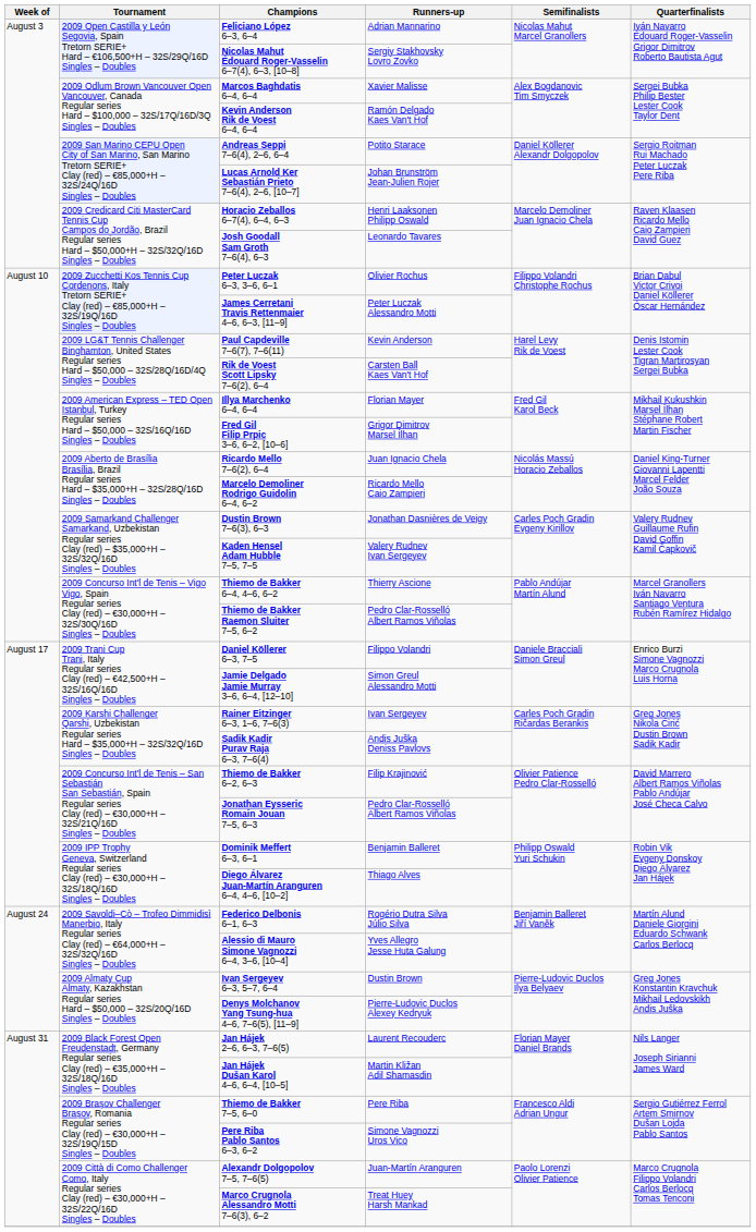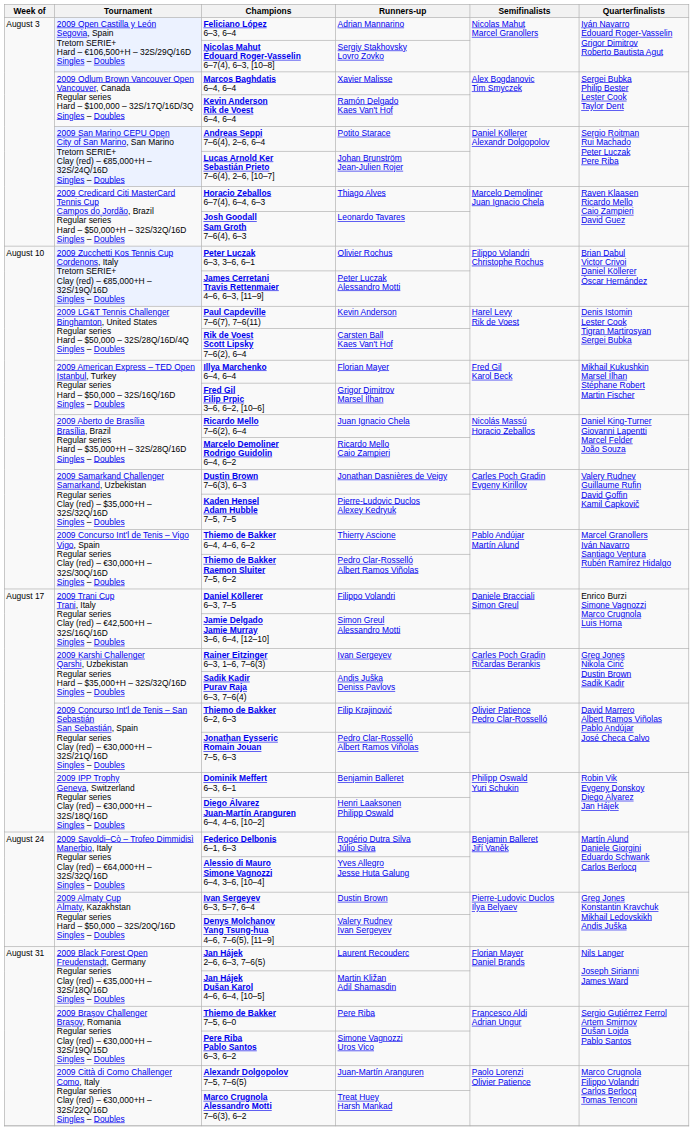 <table class="wikitable" style="font-size:85%;">
 <tr>
 <th width="75">Week of</th>
 <th width="230">Tournament</th>
 <th width="210">Champions</th>
 <th width="210">Runners-up</th>
 <th width="170">Semifinalists</th>
 <th width="170">Quarterfinalists</th>
 </tr>
 <tr valign=top>
 <td rowspan=8>August 3</td>
 <td bgcolor="#ECF2FF" rowspan=2><a href='#'>2009 Open Castilla y León</a><br> <a href='#'>Segovia</a>, Spain<br>Tretorn SERIE+<br>Hard – €106,500+H – 32S/29Q/16D<br><a href='#'>Singles</a> – <a href='#'>Doubles</a></td>
 <td> <strong><a href='#'>Feliciano López</a></strong><br>6–3, 6–4</td>
 <td> <a href='#'>Adrian Mannarino</a></td>
 <td rowspan=2> <a href='#'>Nicolas Mahut</a><br> <a href='#'>Marcel Granollers</a></td>
 <td rowspan=2> <a href='#'>Iván Navarro</a><br> <a href='#'>Édouard Roger-Vasselin</a><br> <a href='#'>Grigor Dimitrov</a><br>  <a href='#'>Roberto Bautista Agut</a></td>
 </tr>
 <tr valign=top>
 <td> <strong><a href='#'>Nicolas Mahut</a></strong><br> <strong><a href='#'>Édouard Roger-Vasselin</a></strong><br>6–7(4), 6–3, [10–8]</td>
 <td> <a href='#'>Sergiy Stakhovsky</a><br> <a href='#'>Lovro Zovko</a></td>
 </tr>
 <tr valign=top>
 <td rowspan=2><a href='#'>2009 Odlum Brown Vancouver Open</a><br> <a href='#'>Vancouver</a>, Canada<br>Regular series<br>Hard – $100,000 – 32S/17Q/16D/3Q<br><a href='#'>Singles</a> – <a href='#'>Doubles</a></td>
 <td> <strong><a href='#'>Marcos Baghdatis</a></strong><br>6–4, 6–4</td>
 <td> <a href='#'>Xavier Malisse</a></td>
 <td rowspan=2> <a href='#'>Alex Bogdanovic</a><br> <a href='#'>Tim Smyczek</a></td>
 <td rowspan=2> <a href='#'>Sergei Bubka</a><br> <a href='#'>Philip Bester</a><br> <a href='#'>Lester Cook</a><br> <a href='#'>Taylor Dent</a></td>
 </tr>
 <tr valign=top>
 <td> <strong><a href='#'>Kevin Anderson</a></strong><br> <strong><a href='#'>Rik de Voest</a></strong><br>6–4, 6–4</td>
 <td> <a href='#'>Ramón Delgado</a><br> <a href='#'>Kaes Van't Hof</a></td>
 </tr>
 <tr valign=top>
 <td bgcolor="#ECF2FF" rowspan=2><a href='#'>2009 San Marino CEPU Open</a><br> <a href='#'>City of San Marino</a>, San Marino<br>Tretorn SERIE+<br>Clay (red) – €85,000+H – 32S/24Q/16D<br><a href='#'>Singles</a> – <a href='#'>Doubles</a></td>
 <td> <strong><a href='#'>Andreas Seppi</a></strong><br>7–6(4), 2–6, 6–4</td>
 <td> <a href='#'>Potito Starace</a></td>
 <td rowspan=2> <a href='#'>Daniel Köllerer</a><br> <a href='#'>Alexandr Dolgopolov</a></td>
 <td rowspan=2> <a href='#'>Sergio Roitman</a><br> <a href='#'>Rui Machado</a><br> <a href='#'>Peter Luczak</a><br> <a href='#'>Pere Riba</a></td>
 </tr>
 <tr valign=top>
 <td> <strong><a href='#'>Lucas Arnold Ker</a></strong><br> <strong><a href='#'>Sebastián Prieto</a></strong><br>7–6(4), 2–6, [10–7]</td>
 <td> <a href='#'>Johan Brunström</a><br> <a href='#'>Jean-Julien Rojer</a></td>
 </tr>
 <tr valign=top>
 <td rowspan=2><a href='#'>2009 Credicard Citi MasterCard Tennis Cup</a><br> <a href='#'>Campos do Jordão</a>, Brazil<br>Regular series<br>Hard – $50,000+H – 32S/32Q/16D<br><a href='#'>Singles</a> – <a href='#'>Doubles</a></td>
 <td> <strong><a href='#'>Horacio Zeballos</a></strong><br>6–7(4), 6–4, 6–3</td>
-<td> <a href='#'>Henri Laaksonen</a><br> <a href='#'>Philipp Oswald</a></td>
+<td> <a href='#'>Thiago Alves</a></td>
 <td rowspan=2> <a href='#'>Marcelo Demoliner</a><br> <a href='#'>Juan Ignacio Chela</a></td>
 <td rowspan=2> <a href='#'>Raven Klaasen</a> <br> <a href='#'>Ricardo Mello</a><br> <a href='#'>Caio Zampieri</a><br> <a href='#'>David Guez</a></td>
 </tr>
 <tr valign=top>
 <td> <strong><a href='#'>Josh Goodall</a></strong><br> <strong><a href='#'>Sam Groth</a></strong><br>7–6(4), 6–3</td>
 <td> <a href='#'>Leonardo Tavares</a></td>
 </tr>
 <tr valign=top>
 <td rowspan=12>August 10</td>
 <td bgcolor="#ECF2FF" rowspan=2><a href='#'>2009 Zucchetti Kos Tennis Cup</a><br> <a href='#'>Cordenons</a>, Italy<br>Tretorn SERIE+<br>Clay (red) – €85,000+H – 32S/19Q/16D<br><a href='#'>Singles</a> – <a href='#'>Doubles</a></td>
 <td> <strong><a href='#'>Peter Luczak</a></strong><br>6–3, 3–6, 6–1</td>
 <td> <a href='#'>Olivier Rochus</a></td>
 <td rowspan=2> <a href='#'>Filippo Volandri</a><br> <a href='#'>Christophe Rochus</a></td>
 <td rowspan=2> <a href='#'>Brian Dabul</a><br> <a href='#'>Victor Crivoi</a><br> <a href='#'>Daniel Köllerer</a><br> <a href='#'>Óscar Hernández</a></td>
 </tr>
 <tr valign=top>
 <td> <strong><a href='#'>James Cerretani</a></strong><br> <strong><a href='#'>Travis Rettenmaier</a></strong><br>4–6, 6–3, [11–9]</td>
 <td> <a href='#'>Peter Luczak</a><br> <a href='#'>Alessandro Motti</a></td>
 </tr>
 <tr valign=top>
 <td rowspan=2><a href='#'>2009 LG&T Tennis Challenger</a><br> <a href='#'>Binghamton</a>, United States<br>Regular series<br>Hard – $50,000 – 32S/28Q/16D/4Q<br><a href='#'>Singles</a> – <a href='#'>Doubles</a></td>
 <td> <strong><a href='#'>Paul Capdeville</a></strong> <br>7–6(7), 7–6(11)</td>
 <td> <a href='#'>Kevin Anderson</a></td>
 <td rowspan=2> <a href='#'>Harel Levy</a><br> <a href='#'>Rik de Voest</a></td>
 <td rowspan=2> <a href='#'>Denis Istomin</a><br> <a href='#'>Lester Cook</a><br> <a href='#'>Tigran Martirosyan</a><br> <a href='#'>Sergei Bubka</a></td>
 </tr>
 <tr valign=top>
 <td> <strong><a href='#'>Rik de Voest</a></strong><br> <strong><a href='#'>Scott Lipsky</a></strong><br>7–6(2), 6–4</td>
 <td> <a href='#'>Carsten Ball</a><br> <a href='#'>Kaes Van't Hof</a></td>
 </tr>
 <tr valign=top>
 <td rowspan=2><a href='#'>2009 American Express – TED Open</a><br> <a href='#'>Istanbul</a>, Turkey<br>Regular series<br>Hard – $50,000 – 32S/16Q/16D<br><a href='#'>Singles</a> – <a href='#'>Doubles</a></td>
 <td> <strong><a href='#'>Illya Marchenko</a></strong><br>6–4, 6–4</td>
 <td> <a href='#'>Florian Mayer</a></td>
 <td rowspan=2> <a href='#'>Fred Gil</a><br> <a href='#'>Karol Beck</a></td>
 <td rowspan=2> <a href='#'>Mikhail Kukushkin</a><br> <a href='#'>Marsel İlhan</a><br> <a href='#'>Stéphane Robert</a><br> <a href='#'>Martin Fischer</a></td>
 </tr>
 <tr valign=top>
 <td> <strong><a href='#'>Fred Gil</a></strong><br> <strong><a href='#'>Filip Prpic</a></strong><br>3–6, 6–2, [10–6]</td>
 <td> <a href='#'>Grigor Dimitrov</a><br> <a href='#'>Marsel İlhan</a></td>
 </tr>
 <tr valign=top>
 <td rowspan=2><a href='#'>2009 Aberto de Brasília</a><br> <a href='#'>Brasília</a>, Brazil<br>Regular series<br>Hard – $35,000+H – 32S/28Q/16D<br><a href='#'>Singles</a> – <a href='#'>Doubles</a></td>
 <td> <strong><a href='#'>Ricardo Mello</a></strong><br>7–6(2), 6–4</td>
 <td> <a href='#'>Juan Ignacio Chela</a></td>
 <td rowspan=2> <a href='#'>Nicolás Massú</a><br> <a href='#'>Horacio Zeballos</a></td>
 <td rowspan=2> <a href='#'>Daniel King-Turner</a><br> <a href='#'>Giovanni Lapentti</a><br> <a href='#'>Marcel Felder</a><br> <a href='#'>João Souza</a></td>
 </tr>
 <tr valign=top>
 <td> <strong><a href='#'>Marcelo Demoliner</a></strong><br> <strong><a href='#'>Rodrigo Guidolin</a></strong><br>6–4, 6–2</td>
 <td> <a href='#'>Ricardo Mello</a><br> <a href='#'>Caio Zampieri</a></td>
 </tr>
 <tr valign=top>
 <td rowspan=2><a href='#'>2009 Samarkand Challenger</a><br> <a href='#'>Samarkand</a>, Uzbekistan<br>Regular series<br>Clay (red) – $35,000+H – 32S/32Q/16D<br><a href='#'>Singles</a> – <a href='#'>Doubles</a></td>
 <td> <strong><a href='#'>Dustin Brown</a></strong><br>7–6(3), 6–3</td>
 <td> <a href='#'>Jonathan Dasnières de Veigy</a></td>
 <td rowspan=2> <a href='#'>Carles Poch Gradin</a><br> <a href='#'>Evgeny Kirillov</a></td>
 <td rowspan=2> <a href='#'>Valery Rudnev</a><br> <a href='#'>Guillaume Rufin</a><br> <a href='#'>David Goffin</a><br> <a href='#'>Kamil Čapkovič</a></td>
 </tr>
 <tr valign=top>
 <td> <strong><a href='#'>Kaden Hensel</a></strong><br> <strong><a href='#'>Adam Hubble</a></strong><br>7–5, 7–5</td>
-<td> <a href='#'>Valery Rudnev</a><br> <a href='#'>Ivan Sergeyev</a></td>
+<td> <a href='#'>Pierre-Ludovic Duclos</a><br> <a href='#'>Alexey Kedryuk</a></td>
 </tr>
 <tr valign=top>
 <td rowspan=2><a href='#'>2009 Concurso Int'l de Tenis – Vigo</a><br> <a href='#'>Vigo</a>, Spain<br>Regular series<br>Clay (red) – €30,000+H – 32S/30Q/16D<br><a href='#'>Singles</a> – <a href='#'>Doubles</a></td>
 <td> <strong><a href='#'>Thiemo de Bakker</a></strong><br>6–4, 4–6, 6–2</td>
 <td> <a href='#'>Thierry Ascione</a></td>
 <td rowspan=2> <a href='#'>Pablo Andújar</a><br> <a href='#'>Martín Alund</a></td>
 <td rowspan=2> <a href='#'>Marcel Granollers</a><br> <a href='#'>Iván Navarro</a><br> <a href='#'>Santiago Ventura</a><br>  <a href='#'>Rubén Ramírez Hidalgo</a></td>
 </tr>
 <tr valign=top>
 <td> <strong><a href='#'>Thiemo de Bakker</a></strong><br> <strong><a href='#'>Raemon Sluiter</a></strong><br>7–5, 6–2</td>
 <td> <a href='#'>Pedro Clar-Rosselló</a><br> <a href='#'>Albert Ramos Viñolas</a></td>
 </tr>
 <tr valign=top>
 <td rowspan=8>August 17</td>
 <td rowspan=2><a href='#'>2009 Trani Cup</a><br> <a href='#'>Trani</a>, Italy<br>Regular series<br>Clay (red) – €42,500+H – 32S/16Q/16D<br><a href='#'>Singles</a> – <a href='#'>Doubles</a></td>
 <td> <strong><a href='#'>Daniel Köllerer</a></strong><br>6–3, 7–5</td>
 <td> <a href='#'>Filippo Volandri</a></td>
 <td rowspan=2> <a href='#'>Daniele Bracciali</a><br> <a href='#'>Simon Greul</a></td>
 <td rowspan=2> Enrico Burzi<br> <a href='#'>Simone Vagnozzi</a><br> <a href='#'>Marco Crugnola</a><br> <a href='#'>Luis Horna</a></td>
 </tr>
 <tr valign=top>
 <td> <strong><a href='#'>Jamie Delgado</a></strong><br> <strong><a href='#'>Jamie Murray</a></strong><br>3–6, 6–4, [12–10]</td>
 <td> <a href='#'>Simon Greul</a><br> <a href='#'>Alessandro Motti</a></td>
 </tr>
 <tr valign=top>
 <td rowspan=2><a href='#'>2009 Karshi Challenger</a><br> <a href='#'>Qarshi</a>, Uzbekistan<br>Regular series<br>Hard – $35,000+H – 32S/32Q/16D<br><a href='#'>Singles</a> – <a href='#'>Doubles</a></td>
 <td> <strong><a href='#'>Rainer Eitzinger</a></strong><br>6–3, 1–6, 7–6(3)</td>
 <td> <a href='#'>Ivan Sergeyev</a></td>
 <td rowspan=2> <a href='#'>Carles Poch Gradin</a><br> <a href='#'>Ričardas Berankis</a></td>
 <td rowspan=2> <a href='#'>Greg Jones</a><br> <a href='#'>Nikola Ćirić</a><br> <a href='#'>Dustin Brown</a><br> <a href='#'>Sadik Kadir</a></td>
 </tr>
 <tr valign=top>
 <td> <strong><a href='#'>Sadik Kadir</a></strong><br> <strong><a href='#'>Purav Raja</a></strong><br>6–3, 7–6(4)</td>
 <td> <a href='#'>Andis Juška</a><br> <a href='#'>Deniss Pavlovs</a></td>
 </tr>
 <tr valign=top>
 <td rowspan=2><a href='#'>2009 Concurso Int'l de Tenis – San Sebastián</a><br> <a href='#'>San Sebastián</a>, Spain<br>Regular series<br>Clay (red) – €30,000+H – 32S/21Q/16D<br><a href='#'>Singles</a> – <a href='#'>Doubles</a></td>
 <td> <strong><a href='#'>Thiemo de Bakker</a></strong><br>6–2, 6–3</td>
 <td> <a href='#'>Filip Krajinović</a></td>
 <td rowspan=2> <a href='#'>Olivier Patience</a><br> <a href='#'>Pedro Clar-Rosselló</a></td>
 <td rowspan=2> <a href='#'>David Marrero</a><br> <a href='#'>Albert Ramos Viñolas</a><br> <a href='#'>Pablo Andújar</a><br> <a href='#'>José Checa Calvo</a></td>
 </tr>
 <tr valign=top>
 <td> <strong><a href='#'>Jonathan Eysseric</a></strong><br> <strong><a href='#'>Romain Jouan</a></strong><br>7–5, 6–3</td>
 <td> <a href='#'>Pedro Clar-Rosselló</a><br> <a href='#'>Albert Ramos Viñolas</a></td>
 </tr>
 <tr valign=top>
 <td rowspan=2><a href='#'>2009 IPP Trophy</a><br> <a href='#'>Geneva</a>, Switzerland<br>Regular series<br>Clay (red) – €30,000+H – 32S/18Q/16D<br><a href='#'>Singles</a> – <a href='#'>Doubles</a></td>
 <td> <strong><a href='#'>Dominik Meffert</a></strong><br>6–3, 6–1</td>
 <td> <a href='#'>Benjamin Balleret</a></td>
 <td rowspan=2> <a href='#'>Philipp Oswald</a><br> <a href='#'>Yuri Schukin</a></td>
 <td rowspan=2> <a href='#'>Robin Vik</a><br> <a href='#'>Evgeny Donskoy</a><br> <a href='#'>Diego Álvarez</a><br> <a href='#'>Jan Hájek</a></td>
 </tr>
 <tr valign=top>
 <td> <strong><a href='#'>Diego Álvarez</a></strong><br> <strong><a href='#'>Juan-Martín Aranguren</a></strong><br>6–4, 4–6, [10–2]</td>
-<td> <a href='#'>Thiago Alves</a></td>
+<td> <a href='#'>Henri Laaksonen</a><br> <a href='#'>Philipp Oswald</a></td>
 </tr>
 <tr valign=top>
 <td rowspan=4>August 24</td>
 <td rowspan=2><a href='#'>2009 Savoldi–Cò – Trofeo Dimmidisì</a><br> <a href='#'>Manerbio</a>, Italy<br>Regular series<br>Clay (red) – €64,000+H – 32S/32Q/16D<br><a href='#'>Singles</a> – <a href='#'>Doubles</a></td>
 <td> <strong><a href='#'>Federico Delbonis</a></strong><br>6–1, 6–3</td>
 <td> <a href='#'>Rogério Dutra Silva</a><br> <a href='#'>Júlio Silva</a></td>
 <td rowspan=2> <a href='#'>Benjamin Balleret</a><br> <a href='#'>Jiří Vaněk</a></td>
 <td rowspan=2> <a href='#'>Martín Alund</a><br> <a href='#'>Daniele Giorgini</a><br> <a href='#'>Eduardo Schwank</a><br> <a href='#'>Carlos Berlocq</a></td>
 </tr>
 <tr valign=top>
 <td> <strong><a href='#'>Alessio di Mauro</a></strong><br> <strong><a href='#'>Simone Vagnozzi</a></strong><br>6–4, 3–6, [10–4]</td>
 <td> <a href='#'>Yves Allegro</a><br> <a href='#'>Jesse Huta Galung</a></td>
 </tr>
 <tr valign=top>
 <td rowspan=2><a href='#'>2009 Almaty Cup</a><br> <a href='#'>Almaty</a>, Kazakhstan<br>Regular series<br>Hard – $50,000 – 32S/20Q/16D<br><a href='#'>Singles</a> – <a href='#'>Doubles</a></td>
 <td> <strong><a href='#'>Ivan Sergeyev</a></strong><br>6–3, 5–7, 6–4</td>
 <td> <a href='#'>Dustin Brown</a></td>
 <td rowspan=2> <a href='#'>Pierre-Ludovic Duclos</a><br> <a href='#'>Ilya Belyaev</a></td>
 <td rowspan=2> <a href='#'>Greg Jones</a><br> <a href='#'>Konstantin Kravchuk</a><br> <a href='#'>Mikhail Ledovskikh</a><br> <a href='#'>Andis Juška</a></td>
 </tr>
 <tr valign=top>
 <td> <strong><a href='#'>Denys Molchanov</a></strong><br> <strong><a href='#'>Yang Tsung-hua</a></strong><br>4–6, 7–6(5), [11–9]</td>
-<td> <a href='#'>Pierre-Ludovic Duclos</a><br> <a href='#'>Alexey Kedryuk</a></td>
+<td> <a href='#'>Valery Rudnev</a><br> <a href='#'>Ivan Sergeyev</a></td>
 </tr>
 <tr valign=top>
 <td rowspan=6>August 31</td>
 <td rowspan=2><a href='#'>2009 Black Forest Open</a><br> <a href='#'>Freudenstadt</a>, Germany<br>Regular series<br>Clay (red) – €35,000+H – 32S/18Q/16D<br><a href='#'>Singles</a> – <a href='#'>Doubles</a></td>
 <td> <strong><a href='#'>Jan Hájek</a></strong> <br>2–6, 6–3, 7–6(5)</td>
 <td> <a href='#'>Laurent Recouderc</a></td>
 <td rowspan=2> <a href='#'>Florian Mayer</a><br> <a href='#'>Daniel Brands</a></td>
 <td rowspan=2> <a href='#'>Nils Langer</a><br><br> <a href='#'>Joseph Sirianni</a><br> <a href='#'>James Ward</a></td>
 </tr>
 <tr valign=top>
 <td> <strong><a href='#'>Jan Hájek</a></strong><br> <strong><a href='#'>Dušan Karol</a></strong><br>4–6, 6–4, [10–5]</td>
 <td> <a href='#'>Martin Kližan</a><br> <a href='#'>Adil Shamasdin</a></td>
 </tr>
 <tr valign=top>
 <td rowspan=2><a href='#'>2009 Brașov Challenger</a><br> <a href='#'>Brașov</a>, Romania<br>Regular series<br>Clay (red) – €30,000+H – 32S/19Q/15D<br><a href='#'>Singles</a> – <a href='#'>Doubles</a></td>
 <td> <strong><a href='#'>Thiemo de Bakker</a></strong><br>7–5, 6–0</td>
 <td> <a href='#'>Pere Riba</a></td>
 <td rowspan=2> <a href='#'>Francesco Aldi</a><br> <a href='#'>Adrian Ungur</a></td>
 <td rowspan=2> <a href='#'>Sergio Gutiérrez Ferrol</a><br> <a href='#'>Artem Smirnov</a><br> <a href='#'>Dušan Lojda</a><br> <a href='#'>Pablo Santos</a></td>
 </tr>
 <tr valign=top>
 <td> <strong><a href='#'>Pere Riba</a></strong><br> <strong><a href='#'>Pablo Santos</a></strong><br>6–3, 6–2</td>
 <td> <a href='#'>Simone Vagnozzi</a><br> <a href='#'>Uros Vico</a></td>
 </tr>
 <tr valign=top>
 <td rowspan=2><a href='#'>2009 Città di Como Challenger</a><br> <a href='#'>Como</a>, Italy<br>Regular series<br>Clay (red) – €30,000+H – 32S/22Q/16D<br><a href='#'>Singles</a> – <a href='#'>Doubles</a></td>
 <td> <strong><a href='#'>Alexandr Dolgopolov</a></strong> <br>7–5, 7–6(5)</td>
 <td> <a href='#'>Juan-Martín Aranguren</a></td>
 <td rowspan=2> <a href='#'>Paolo Lorenzi</a><br> <a href='#'>Olivier Patience</a></td>
 <td rowspan=2> <a href='#'>Marco Crugnola</a><br> <a href='#'>Filippo Volandri</a><br> <a href='#'>Carlos Berlocq</a><br> <a href='#'>Tomas Tenconi</a></td>
 </tr>
 <tr valign=top>
 <td> <strong><a href='#'>Marco Crugnola</a></strong><br> <strong><a href='#'>Alessandro Motti</a></strong><br>7–6(3), 6–2</td>
 <td> <a href='#'>Treat Huey</a><br> <a href='#'>Harsh Mankad</a></td>
 </tr>
 <tr valign=top>
 </tr>
 </table>
